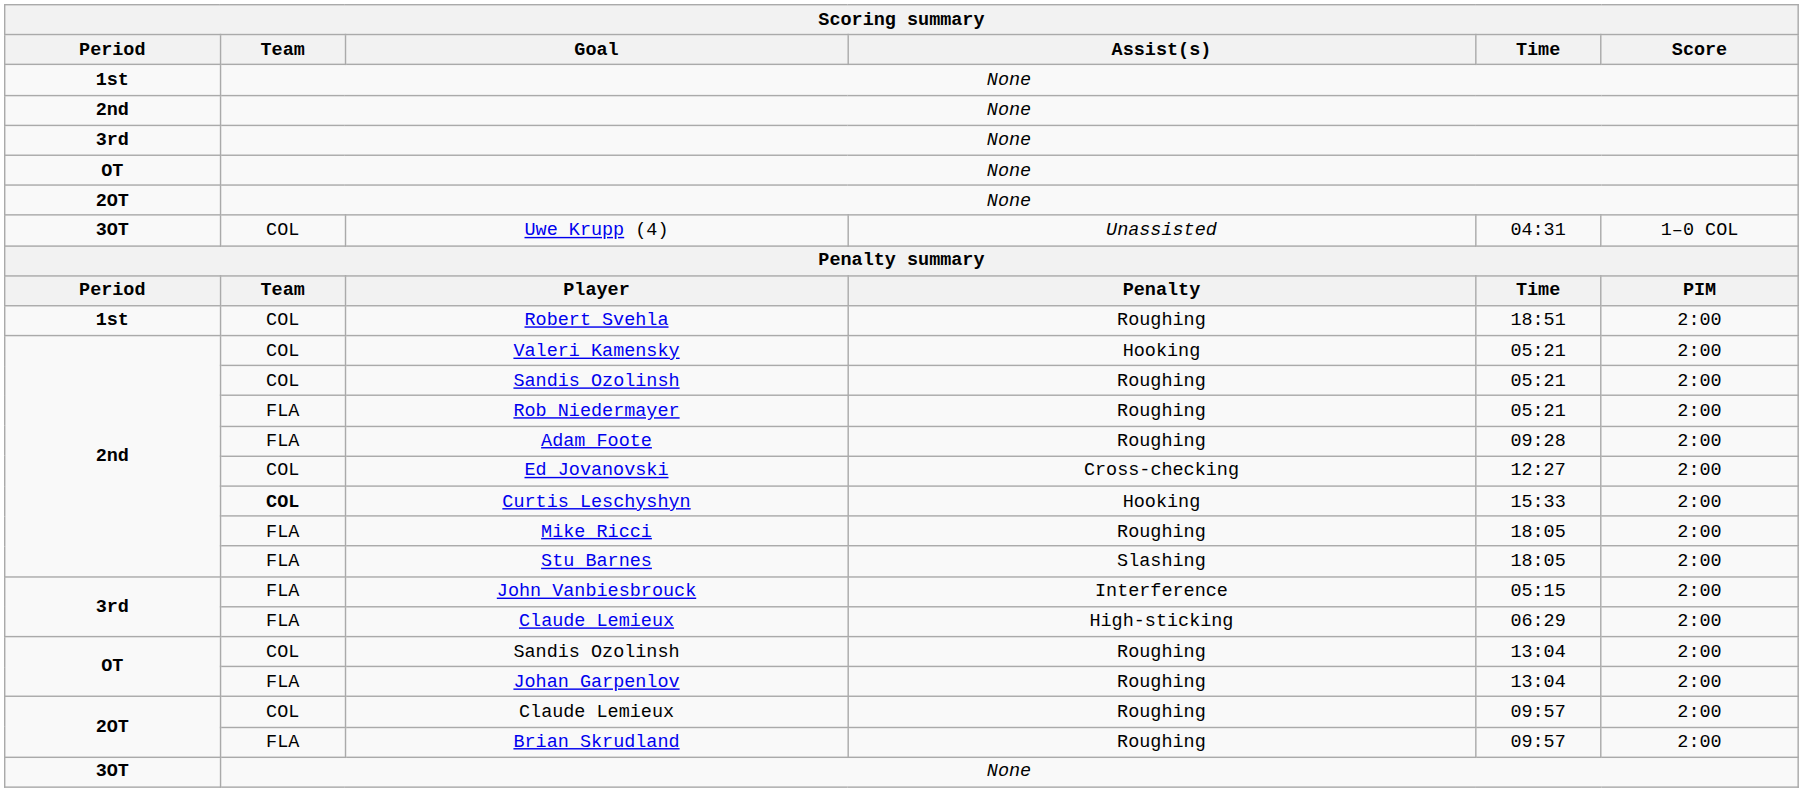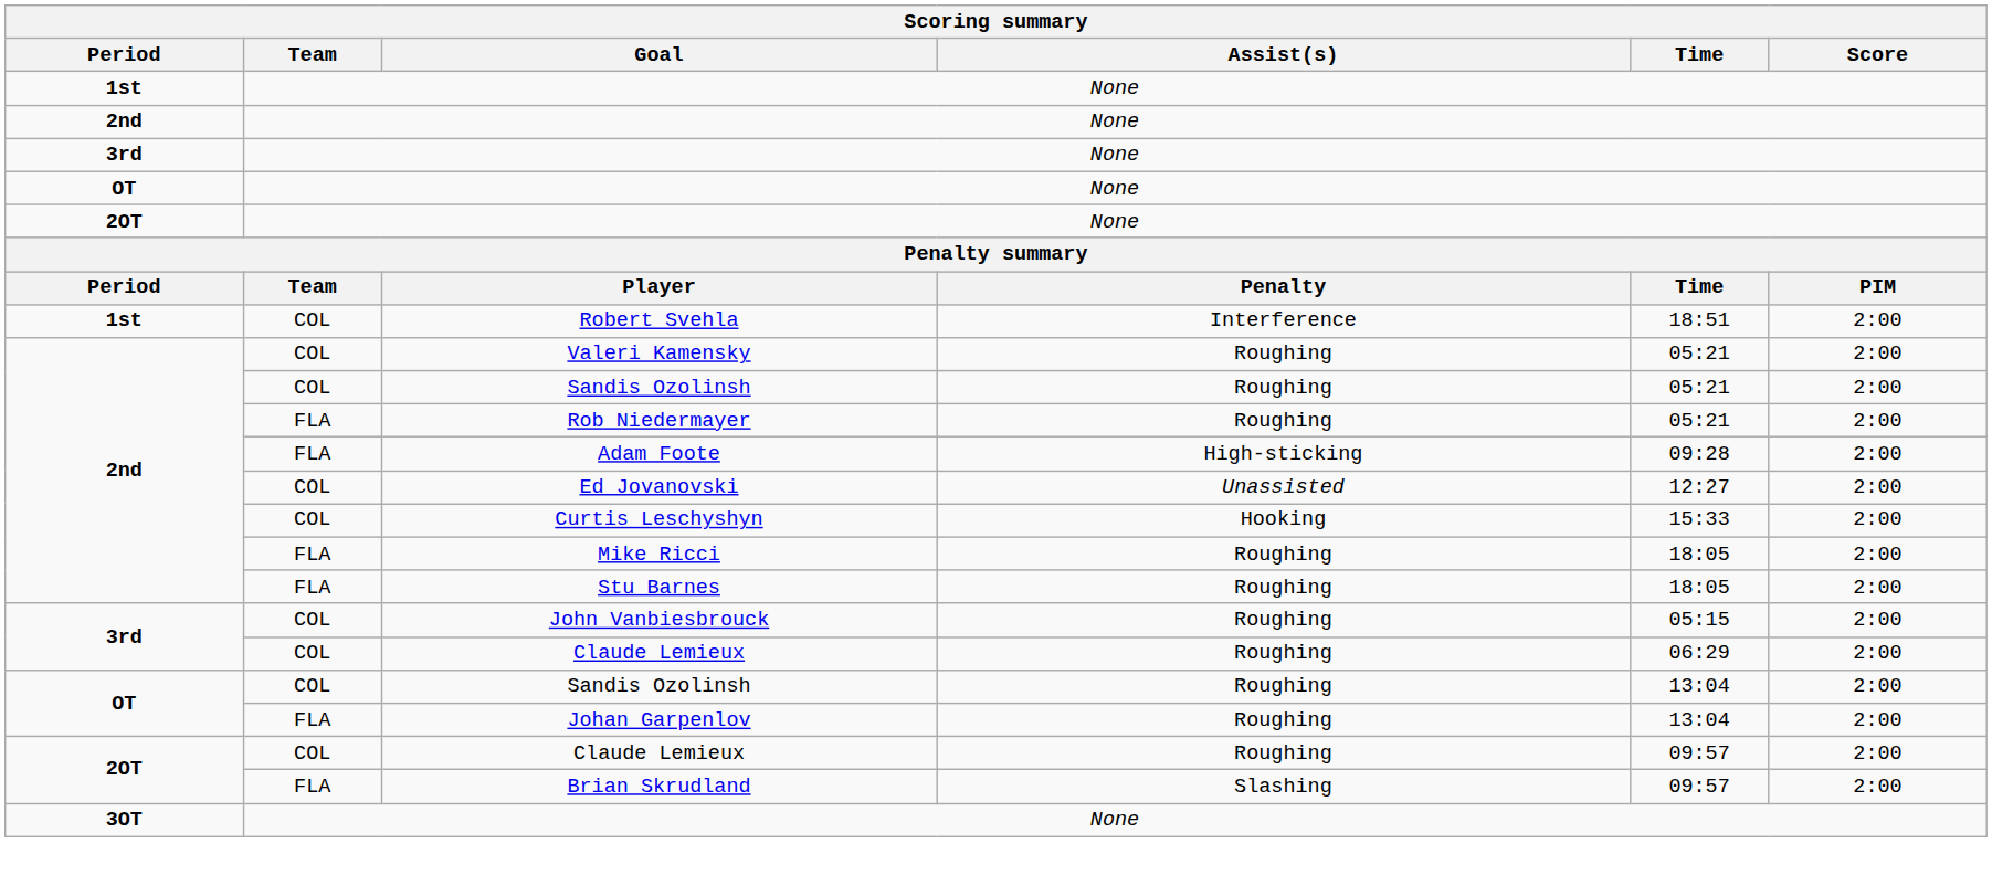 <table style="width:100%;" class="wikitable">
 <tr>
 <th colspan="6">Scoring summary</th>
 </tr>
 <tr>
 <th style="width:12%;">Period</th>
 <th style="width:7%;">Team</th>
 <th style="width:28%;">Goal</th>
 <th style="width:35%;">Assist(s)</th>
 <th style="width:7%;">Time</th>
 <th style="width:11%;">Score</th>
 </tr>
 <tr>
 <td style="text-align:center;" rowspan="1"><strong>1st</strong></td>
 <td style="text-align:center;" colspan="5"><em>None</em></td>
 </tr>
 <tr>
 <td style="text-align:center;" rowspan="1"><strong>2nd</strong></td>
 <td style="text-align:center;" colspan="5"><em>None</em></td>
 </tr>
 <tr>
 <td style="text-align:center;" rowspan="1"><strong>3rd</strong></td>
 <td style="text-align:center;" colspan="5"><em>None</em></td>
 </tr>
 <tr>
 <td style="text-align:center;" rowspan="1"><strong>OT</strong></td>
 <td style="text-align:center;" colspan="5"><em>None</em></td>
 </tr>
 <tr>
 <td style="text-align:center;" rowspan="1"><strong>2OT</strong></td>
 <td style="text-align:center;" colspan="5"><em>None</em></td>
 </tr>
 <tr>
-<td style="text-align:center;"><strong>3OT</strong></td>
-<td style="text-align:center;">COL</td>
-<td style="text-align:center;"><a href='#'>Uwe Krupp</a> (4)</td>
-<td style="text-align:center;"><em>Unassisted</em></td>
-<td style="text-align:center;">04:31</td>
-<td style="text-align:center;">1–0 COL</td>
-</tr>
-<tr>
 <th colspan="6">Penalty summary</th>
 </tr>
 <tr>
 <th style="width:12%;">Period</th>
 <th style="width:7%;">Team</th>
 <th style="width:28%;">Player</th>
 <th style="width:35%;">Penalty</th>
 <th style="width:7%;">Time</th>
 <th style="width:11%;">PIM</th>
 </tr>
 <tr style="text-align:center;">
 <td rowspan="1"><strong>1st</strong></td>
 <td>COL</td>
 <td><a href='#'>Robert Svehla</a></td>
-<td>Roughing</td>
+<td>Interference</td>
 <td>18:51</td>
 <td>2:00</td>
 </tr>
 <tr style="text-align:center;">
 <td rowspan="8"><strong>2nd</strong></td>
 <td>COL</td>
 <td><a href='#'>Valeri Kamensky</a></td>
-<td>Hooking</td>
+<td>Roughing</td>
 <td>05:21</td>
 <td>2:00</td>
 </tr>
 <tr style="text-align:center;">
 <td>COL</td>
 <td><a href='#'>Sandis Ozolinsh</a></td>
 <td>Roughing</td>
 <td>05:21</td>
 <td>2:00</td>
 </tr>
 <tr style="text-align:center;">
 <td>FLA</td>
 <td><a href='#'>Rob Niedermayer</a></td>
 <td>Roughing</td>
 <td>05:21</td>
 <td>2:00</td>
 </tr>
 <tr style="text-align:center;">
 <td>FLA</td>
 <td><a href='#'>Adam Foote</a></td>
-<td>Roughing</td>
+<td>High-sticking</td>
 <td>09:28</td>
 <td>2:00</td>
 </tr>
 <tr style="text-align:center;">
 <td>COL</td>
 <td><a href='#'>Ed Jovanovski</a></td>
-<td>Cross-checking</td>
+<td style="text-align:center;"><em>Unassisted</em></td>
 <td>12:27</td>
 <td>2:00</td>
 </tr>
 <tr style="text-align:center;">
-<td><strong>COL</strong></td>
+<td>COL</td>
 <td><a href='#'>Curtis Leschyshyn</a></td>
 <td>Hooking</td>
 <td>15:33</td>
 <td>2:00</td>
 </tr>
 <tr style="text-align:center;">
 <td>FLA</td>
 <td><a href='#'>Mike Ricci</a></td>
 <td>Roughing</td>
 <td>18:05</td>
 <td>2:00</td>
 </tr>
 <tr style="text-align:center;">
 <td>FLA</td>
 <td><a href='#'>Stu Barnes</a></td>
-<td>Slashing</td>
+<td>Roughing</td>
 <td>18:05</td>
 <td>2:00</td>
 </tr>
 <tr style="text-align:center;">
 <td rowspan="2"><strong>3rd</strong></td>
-<td>FLA</td>
+<td style="text-align:center;">COL</td>
 <td><a href='#'>John Vanbiesbrouck</a></td>
-<td>Interference</td>
+<td>Roughing</td>
 <td>05:15</td>
 <td>2:00</td>
 </tr>
 <tr style="text-align:center;">
-<td>FLA</td>
+<td>COL</td>
 <td><a href='#'>Claude Lemieux</a></td>
-<td>High-sticking</td>
+<td>Roughing</td>
 <td>06:29</td>
 <td>2:00</td>
 </tr>
 <tr style="text-align:center;">
 <td rowspan="2"><strong>OT</strong></td>
 <td>COL</td>
 <td>Sandis Ozolinsh</td>
 <td>Roughing</td>
 <td>13:04</td>
 <td>2:00</td>
 </tr>
 <tr style="text-align:center;">
 <td>FLA</td>
 <td><a href='#'>Johan Garpenlov</a></td>
 <td>Roughing</td>
 <td>13:04</td>
 <td>2:00</td>
 </tr>
 <tr style="text-align:center;">
 <td rowspan="2"><strong>2OT</strong></td>
 <td>COL</td>
 <td>Claude Lemieux</td>
 <td>Roughing</td>
 <td>09:57</td>
 <td>2:00</td>
 </tr>
 <tr style="text-align:center;">
 <td>FLA</td>
 <td><a href='#'>Brian Skrudland</a></td>
-<td>Roughing</td>
+<td>Slashing</td>
 <td>09:57</td>
 <td>2:00</td>
 </tr>
 <tr>
 <td style="text-align:center;" rowspan="1"><strong>3OT</strong></td>
 <td style="text-align:center;" colspan="5"><em>None</em></td>
 </tr>
 </table>
